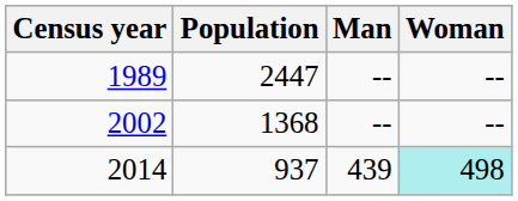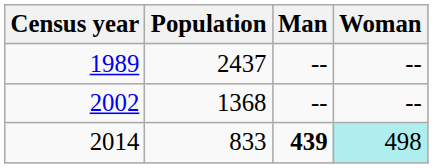 <table class="wikitable" style="text-align:right">
 <tr>
 <th>Census year</th>
 <th>Population</th>
 <th>Man</th>
 <th>Woman</th>
 </tr>
 <tr>
 <td><a href='#'>1989</a></td>
-<td>2447</td>
+<td>2437</td>
 <td>--</td>
 <td>--</td>
 </tr>
 <tr>
 <td><a href='#'>2002</a></td>
 <td> 1368</td>
 <td>--</td>
 <td>--</td>
 </tr>
 <tr>
 <td>2014</td>
-<td> 937</td>
-<td>439</td>
+<td> 833</td>
+<td><strong>439</strong></td>
 <td style="background: paleturquoise;">498</td>
 </tr>
 </table>
